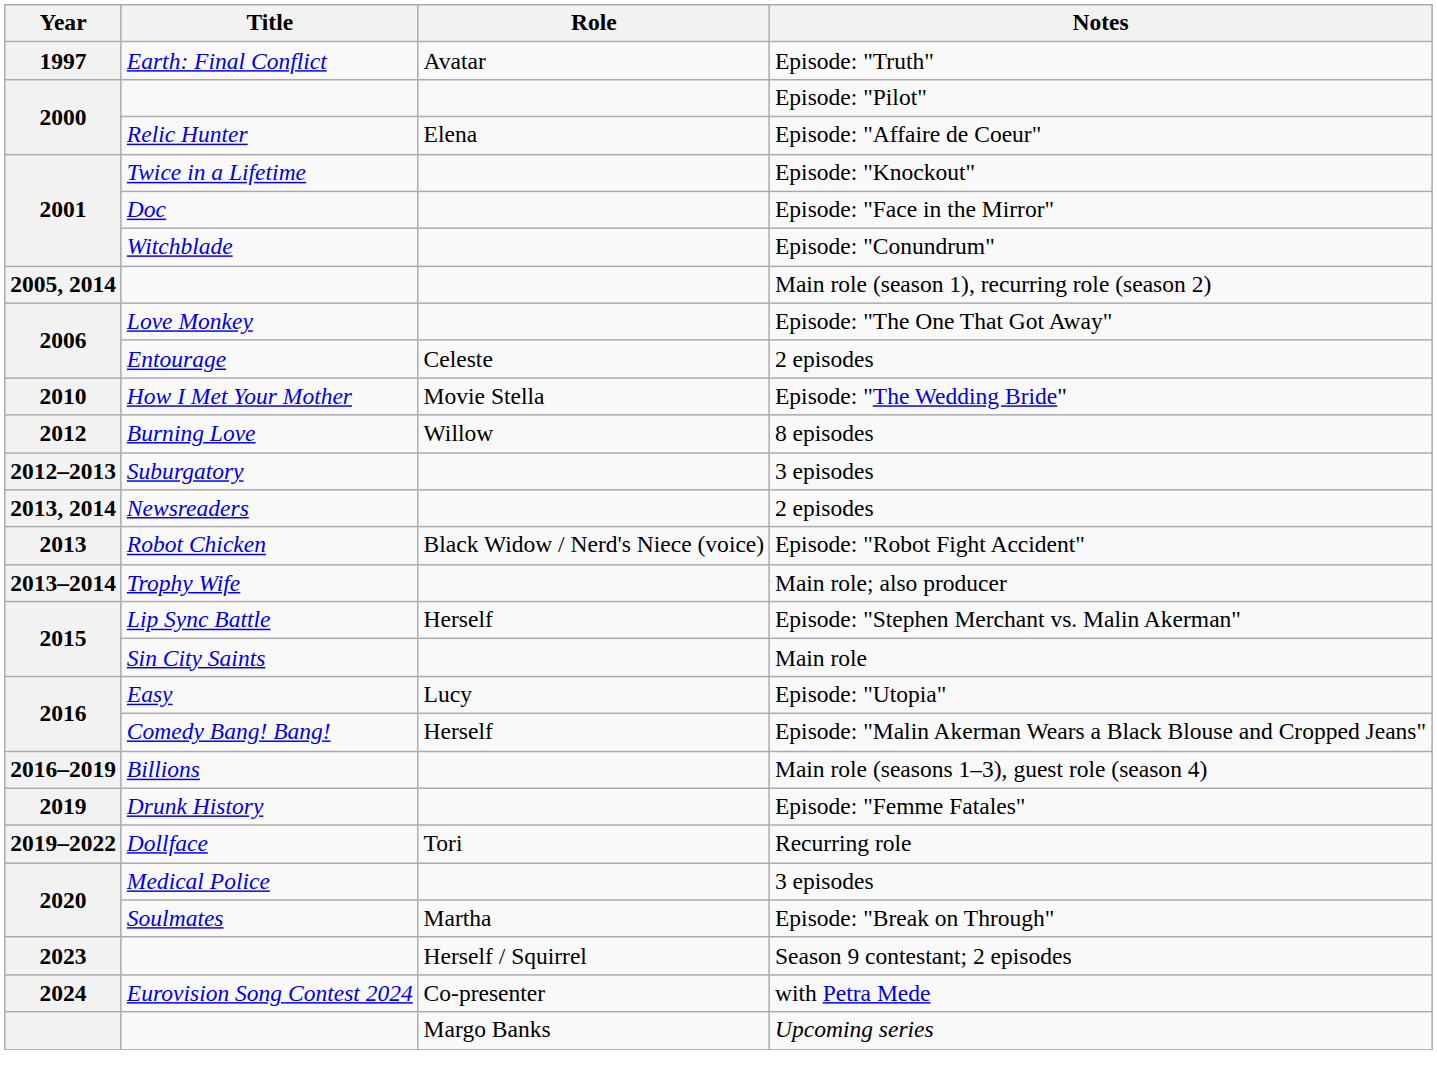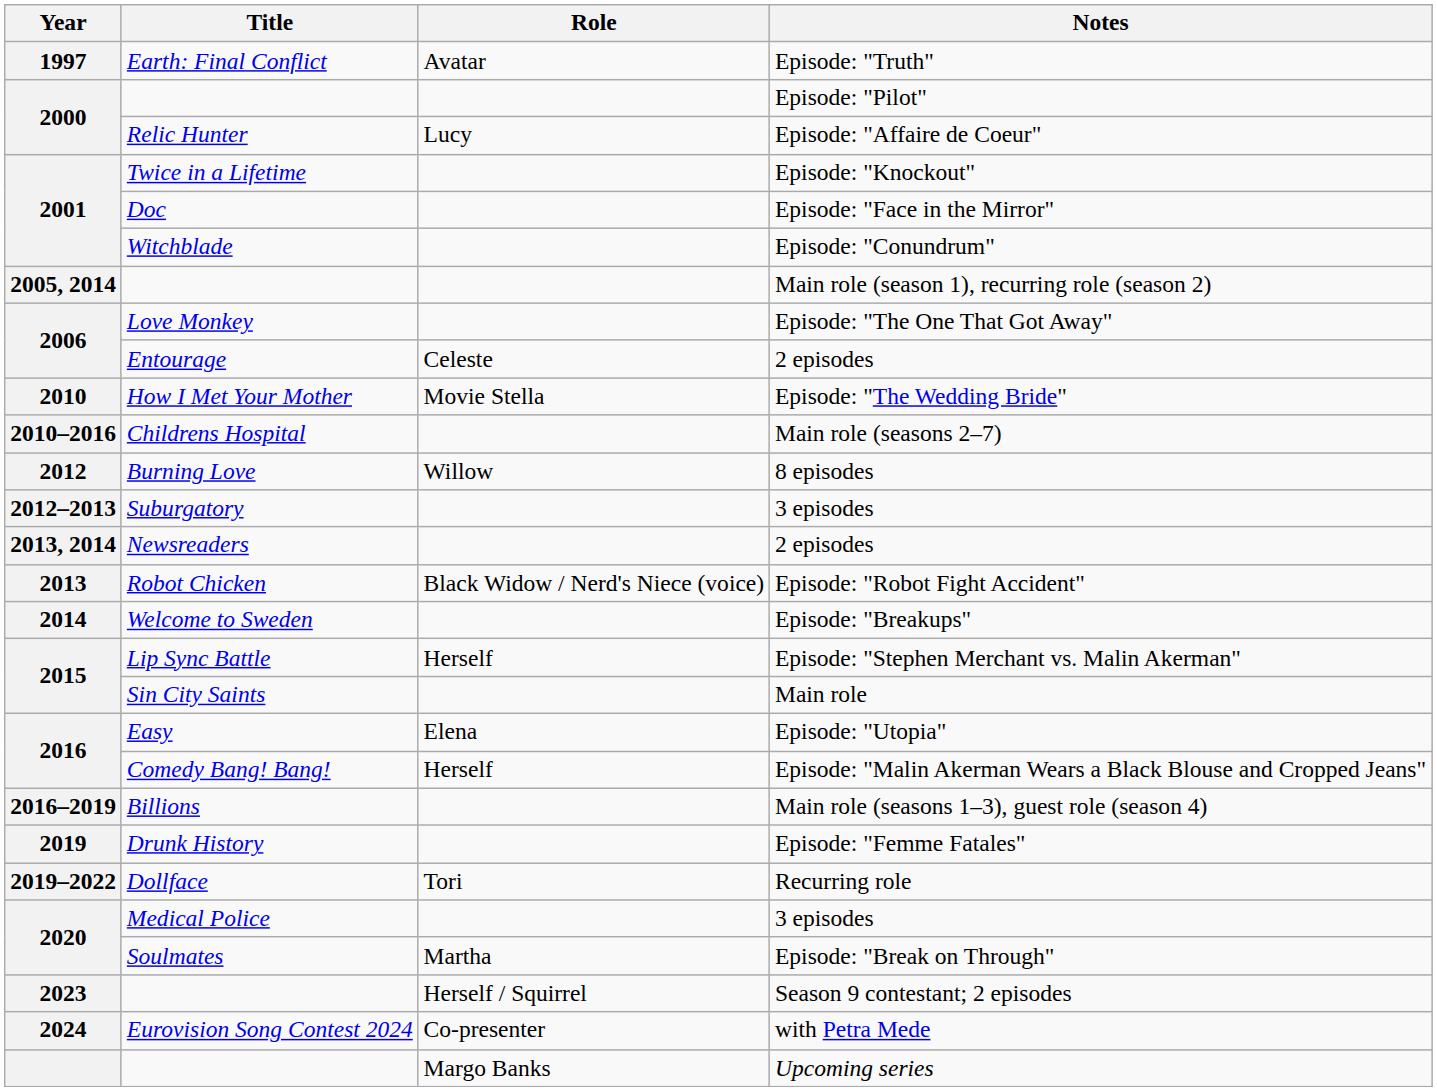 <table class="wikitable plainrowheaders sortable">
 <tr>
 <th scope="col">Year</th>
 <th scope="col">Title</th>
 <th scope="col">Role</th>
 <th scope="col" class="unsortable">Notes</th>
 </tr>
 <tr>
 <th scope=row>1997</th>
 <td><em><a href='#'>Earth: Final Conflict</a></em></td>
 <td>Avatar</td>
 <td>Episode: "Truth"</td>
 </tr>
 <tr>
 <th scope=row rowspan="2">2000</th>
 <td><em></em></td>
 <td></td>
 <td>Episode: "Pilot"</td>
 </tr>
 <tr>
 <td><em><a href='#'>Relic Hunter</a></em></td>
-<td>Elena</td>
+<td>Lucy</td>
 <td>Episode: "Affaire de Coeur"</td>
 </tr>
 <tr>
 <th scope=row rowspan="3">2001</th>
 <td><em><a href='#'>Twice in a Lifetime</a></em></td>
 <td></td>
 <td>Episode: "Knockout"</td>
 </tr>
 <tr>
 <td><em><a href='#'>Doc</a></em></td>
 <td></td>
 <td>Episode: "Face in the Mirror"</td>
 </tr>
 <tr>
 <td><em><a href='#'>Witchblade</a></em></td>
 <td></td>
 <td>Episode: "Conundrum"</td>
 </tr>
 <tr>
 <th scope=row>2005, 2014</th>
 <td><em></em></td>
 <td></td>
 <td>Main role (season 1), recurring role (season 2)</td>
 </tr>
 <tr>
 <th scope=row rowspan="2">2006</th>
 <td><em><a href='#'>Love Monkey</a></em></td>
 <td></td>
 <td>Episode: "The One That Got Away"</td>
 </tr>
 <tr>
 <td><em><a href='#'>Entourage</a></em></td>
 <td>Celeste</td>
 <td>2 episodes</td>
 </tr>
 <tr>
 <th scope=row>2010</th>
 <td><em><a href='#'>How I Met Your Mother</a></em></td>
 <td>Movie Stella</td>
 <td>Episode: "<a href='#'>The Wedding Bride</a>"</td>
 </tr>
 <tr>
+<th scope=row>2010–2016</th>
+<td><em><a href='#'>Childrens Hospital</a></em></td>
+<td></td>
+<td>Main role (seasons 2–7)</td>
+</tr>
+<tr>
 <th scope=row>2012</th>
 <td><em><a href='#'>Burning Love</a></em></td>
 <td>Willow</td>
 <td>8 episodes</td>
 </tr>
 <tr>
 <th scope=row>2012–2013</th>
 <td><em><a href='#'>Suburgatory</a></em></td>
 <td></td>
 <td>3 episodes</td>
 </tr>
 <tr>
 <th scope=row>2013, 2014</th>
 <td><em><a href='#'>Newsreaders</a></em></td>
 <td></td>
 <td>2 episodes</td>
 </tr>
 <tr>
 <th scope=row>2013</th>
 <td><em><a href='#'>Robot Chicken</a></em></td>
 <td>Black Widow / Nerd's Niece (voice)</td>
 <td>Episode: "Robot Fight Accident"</td>
 </tr>
 <tr>
-<th scope=row>2013–2014</th>
-<td><em><a href='#'>Trophy Wife</a></em></td>
+<th scope=row>2014</th>
+<td><em><a href='#'>Welcome to Sweden</a></em></td>
 <td></td>
-<td>Main role; also producer</td>
+<td>Episode: "Breakups"</td>
 </tr>
 <tr>
 <th scope=row rowspan="2">2015</th>
 <td><em><a href='#'>Lip Sync Battle</a></em></td>
 <td>Herself</td>
 <td>Episode: "Stephen Merchant vs. Malin Akerman"</td>
 </tr>
 <tr>
 <td><em><a href='#'>Sin City Saints</a></em></td>
 <td></td>
 <td>Main role</td>
 </tr>
 <tr>
 <th scope=row rowspan="2">2016</th>
 <td><em><a href='#'>Easy</a></em></td>
-<td>Lucy</td>
+<td>Elena</td>
 <td>Episode: "Utopia"</td>
 </tr>
 <tr>
 <td><em><a href='#'>Comedy Bang! Bang!</a></em></td>
 <td>Herself</td>
 <td>Episode: "Malin Akerman Wears a Black Blouse and Cropped Jeans"</td>
 </tr>
 <tr>
 <th scope=row>2016–2019</th>
 <td><em><a href='#'>Billions</a></em></td>
 <td></td>
 <td>Main role (seasons 1–3), guest role (season 4)</td>
 </tr>
 <tr>
 <th scope=row>2019</th>
 <td><em><a href='#'>Drunk History</a></em></td>
 <td></td>
 <td>Episode: "Femme Fatales"</td>
 </tr>
 <tr>
 <th scope=row>2019–2022</th>
 <td><em><a href='#'>Dollface</a></em></td>
 <td>Tori</td>
 <td>Recurring role</td>
 </tr>
 <tr>
 <th scope=row rowspan="2">2020</th>
 <td><em><a href='#'>Medical Police</a></em></td>
 <td></td>
 <td>3 episodes</td>
 </tr>
 <tr>
 <td><em><a href='#'>Soulmates</a></em></td>
 <td>Martha</td>
 <td>Episode: "Break on Through"</td>
 </tr>
 <tr>
 <th scope=row>2023</th>
 <td><em></em></td>
 <td>Herself / Squirrel</td>
 <td>Season 9 contestant; 2 episodes</td>
 </tr>
 <tr>
 <th scope=row>2024</th>
 <td><em><a href='#'>Eurovision Song Contest 2024</a></em></td>
 <td>Co-presenter</td>
 <td>with <a href='#'>Petra Mede</a></td>
 </tr>
 <tr>
 <th scope=row></th>
 <td><br></td>
 <td>Margo Banks</td>
 <td><em>Upcoming series</em></td>
 </tr>
 </table>
